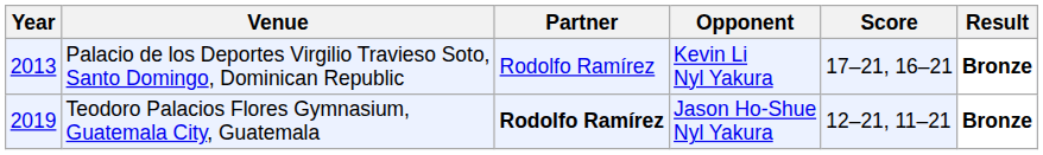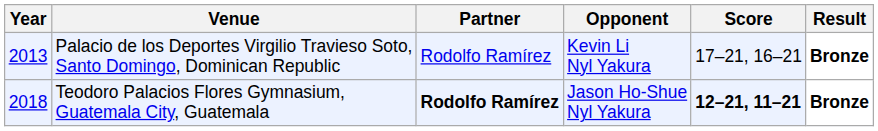 <table class="sortable wikitable" style="font-size: 90%;">
 <tr>
 <th>Year</th>
 <th>Venue</th>
 <th>Partner</th>
 <th>Opponent</th>
 <th>Score</th>
 <th>Result</th>
 </tr>
 <tr style="background:#ECF2FF">
 <td align="center"><a href='#'>2013</a></td>
 <td align="left">Palacio de los Deportes Virgilio Travieso Soto,<br><a href='#'>Santo Domingo</a>, Dominican Republic</td>
 <td align="left"> <a href='#'>Rodolfo Ramírez</a></td>
 <td align="left"> <a href='#'>Kevin Li</a><br> <a href='#'>Nyl Yakura</a></td>
 <td align="left">17–21, 16–21</td>
 <td style="text-align:left; background:white"> <strong>Bronze</strong></td>
 </tr>
 <tr style="background:#ECF2FF">
-<td align="center"><a href='#'>2019</a></td>
+<td align="center"><a href='#'>2018</a></td>
 <td align="left">Teodoro Palacios Flores Gymnasium,<br><a href='#'>Guatemala City</a>, Guatemala</td>
 <td align="left"><strong> Rodolfo Ramírez</strong></td>
 <td align="left"> <a href='#'>Jason Ho-Shue</a><br> <a href='#'>Nyl Yakura</a></td>
-<td align="left">12–21, 11–21</td>
+<td align="left"><strong>12–21, 11–21</strong></td>
 <td style="text-align:left; background:white"> <strong>Bronze</strong></td>
 </tr>
 </table>
